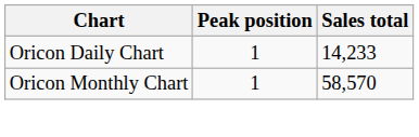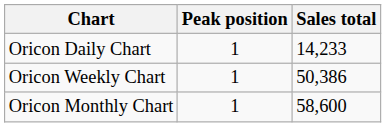 <table class="wikitable">
 <tr>
 <th>Chart</th>
 <th>Peak position</th>
 <th>Sales total</th>
 </tr>
 <tr>
 <td>Oricon Daily Chart</td>
 <td align="center">1</td>
 <td>14,233</td>
 </tr>
 <tr>
+<td>Oricon Weekly Chart</td>
+<td align="center">1</td>
+<td>50,386</td>
+</tr>
+<tr>
 <td>Oricon Monthly Chart</td>
 <td align="center">1</td>
-<td>58,570</td>
+<td>58,600</td>
 </tr>
 </table>
